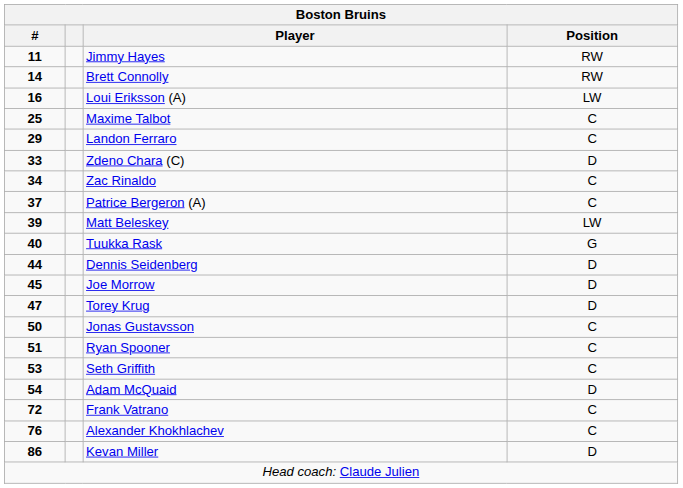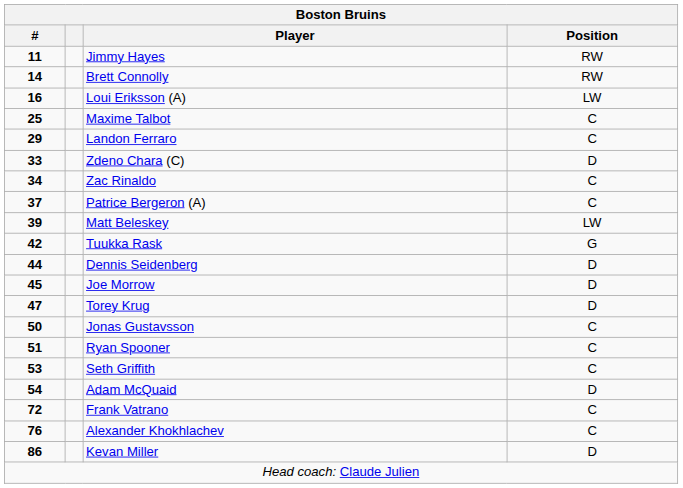 <table class="wikitable" style="width:65%; text-align:center;">
 <tr>
 <th colspan=4>Boston Bruins</th>
 </tr>
 <tr>
 <th>#</th>
 <th></th>
 <th>Player</th>
 <th>Position</th>
 </tr>
 <tr>
 <td><strong>11</strong></td>
 <td align=center></td>
 <td align=left><a href='#'>Jimmy Hayes</a></td>
 <td>RW</td>
 </tr>
 <tr>
 <td><strong>14</strong></td>
 <td align=center></td>
 <td align=left><a href='#'>Brett Connolly</a></td>
 <td>RW</td>
 </tr>
 <tr>
 <td><strong>16</strong></td>
 <td align=center></td>
 <td align=left><a href='#'>Loui Eriksson</a> (A)</td>
 <td>LW</td>
 </tr>
 <tr>
 <td><strong>25</strong></td>
 <td align=center></td>
 <td align=left><a href='#'>Maxime Talbot</a></td>
 <td>C</td>
 </tr>
 <tr>
 <td><strong>29</strong></td>
 <td align=center></td>
 <td align=left><a href='#'>Landon Ferraro</a></td>
 <td>C</td>
 </tr>
 <tr>
 <td><strong>33</strong></td>
 <td align=center></td>
 <td align=left><a href='#'>Zdeno Chara</a> (C)</td>
 <td>D</td>
 </tr>
 <tr>
 <td><strong>34</strong></td>
 <td align=center></td>
 <td align=left><a href='#'>Zac Rinaldo</a></td>
 <td>C</td>
 </tr>
 <tr>
 <td><strong>37</strong></td>
 <td align=center></td>
 <td align=left><a href='#'>Patrice Bergeron</a> (A)</td>
 <td>C</td>
 </tr>
 <tr>
 <td><strong>39</strong></td>
 <td align=center></td>
 <td align=left><a href='#'>Matt Beleskey</a></td>
 <td>LW</td>
 </tr>
 <tr>
-<td><strong>40</strong></td>
+<td><strong>42</strong></td>
 <td align=center></td>
 <td align=left><a href='#'>Tuukka Rask</a></td>
 <td>G</td>
 </tr>
 <tr>
 <td><strong>44</strong></td>
 <td align=center></td>
 <td align=left><a href='#'>Dennis Seidenberg</a></td>
 <td>D</td>
 </tr>
 <tr>
 <td><strong>45</strong></td>
 <td align=center></td>
 <td align=left><a href='#'>Joe Morrow</a></td>
 <td>D</td>
 </tr>
 <tr>
 <td><strong>47</strong></td>
 <td align=center></td>
 <td align=left><a href='#'>Torey Krug</a></td>
 <td>D</td>
 </tr>
 <tr>
 <td><strong>50</strong></td>
 <td align=center></td>
 <td align=left><a href='#'>Jonas Gustavsson</a></td>
 <td>C</td>
 </tr>
 <tr>
 <td><strong>51</strong></td>
 <td align=center></td>
 <td align=left><a href='#'>Ryan Spooner</a></td>
 <td>C</td>
 </tr>
 <tr>
 <td><strong>53</strong></td>
 <td align=center></td>
 <td align=left><a href='#'>Seth Griffith</a></td>
 <td>C</td>
 </tr>
 <tr>
 <td><strong>54</strong></td>
 <td align=center></td>
 <td align=left><a href='#'>Adam McQuaid</a></td>
 <td>D</td>
 </tr>
 <tr>
 <td><strong>72</strong></td>
 <td align=center></td>
 <td align=left><a href='#'>Frank Vatrano</a></td>
 <td>C</td>
 </tr>
 <tr>
 <td><strong>76</strong></td>
 <td align=center></td>
 <td align=left><a href='#'>Alexander Khokhlachev</a></td>
 <td>C</td>
 </tr>
 <tr>
 <td><strong>86</strong></td>
 <td align=center></td>
 <td align=left><a href='#'>Kevan Miller</a></td>
 <td>D</td>
 </tr>
 <tr>
 <td colspan=4><em>Head coach:</em>  <a href='#'>Claude Julien</a></td>
 </tr>
 </table>
